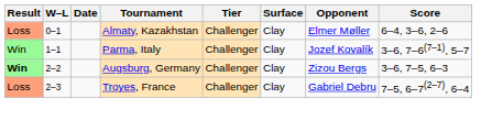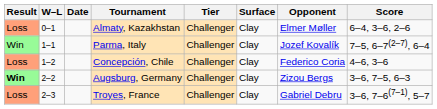 <table class="sortable wikitable">
 <tr>
 <th>Result</th>
 <th class="unsortable">W–L</th>
 <th>Date</th>
 <th>Tournament</th>
 <th>Tier</th>
 <th>Surface</th>
 <th>Opponent</th>
 <th class="unsortable">Score</th>
 </tr>
 <tr>
 <td bgcolor=FFA07A>Loss</td>
 <td><small>0–1</small></td>
 <td><a href='#'></a></td>
 <td style="background:moccasin;"><a href='#'>Almaty</a>, Kazakhstan</td>
 <td style="background:moccasin;">Challenger</td>
 <td>Clay</td>
 <td> <a href='#'>Elmer Møller</a></td>
 <td>6–4, 3–6, 2–6</td>
 </tr>
 <tr>
 <td bgcolor=98FB98>Win</td>
 <td><small>1–1</small></td>
 <td><a href='#'></a></td>
 <td style="background:moccasin;"><a href='#'>Parma</a>, Italy</td>
 <td style="background:moccasin;">Challenger</td>
 <td>Clay</td>
 <td> <a href='#'>Jozef Kovalík</a></td>
-<td>3–6, 7–6<sup>(7–1)</sup>, 5–7</td>
+<td>7–5, 6–7<sup>(2–7)</sup>, 6–4</td>
+</tr>
+<tr>
+<td bgcolor=FFA07A>Loss</td>
+<td><small>1–2</small></td>
+<td><a href='#'></a></td>
+<td style="background:moccasin;"><a href='#'>Concepción</a>, Chile</td>
+<td style="background:moccasin;">Challenger</td>
+<td>Clay</td>
+<td> <a href='#'>Federico Coria</a></td>
+<td>4–6, 3–6</td>
 </tr>
 <tr>
 <td bgcolor=98FB98><strong>Win</strong></td>
 <td><small>2–2</small></td>
 <td><a href='#'></a></td>
 <td style="background:moccasin;"><a href='#'>Augsburg</a>, Germany</td>
 <td style="background:moccasin;">Challenger</td>
 <td>Clay</td>
 <td> <a href='#'>Zizou Bergs</a></td>
 <td>3–6, 7–5, 6–3</td>
 </tr>
 <tr>
 <td bgcolor=FFA07A>Loss</td>
 <td><small>2–3</small></td>
 <td><a href='#'></a></td>
 <td style="background:moccasin;"><a href='#'>Troyes</a>, France</td>
 <td style="background:moccasin;">Challenger</td>
 <td>Clay</td>
 <td> <a href='#'>Gabriel Debru</a></td>
-<td>7–5, 6–7<sup>(2–7)</sup>, 6–4</td>
+<td>3–6, 7–6<sup>(7–1)</sup>, 5–7</td>
 </tr>
 </table>
